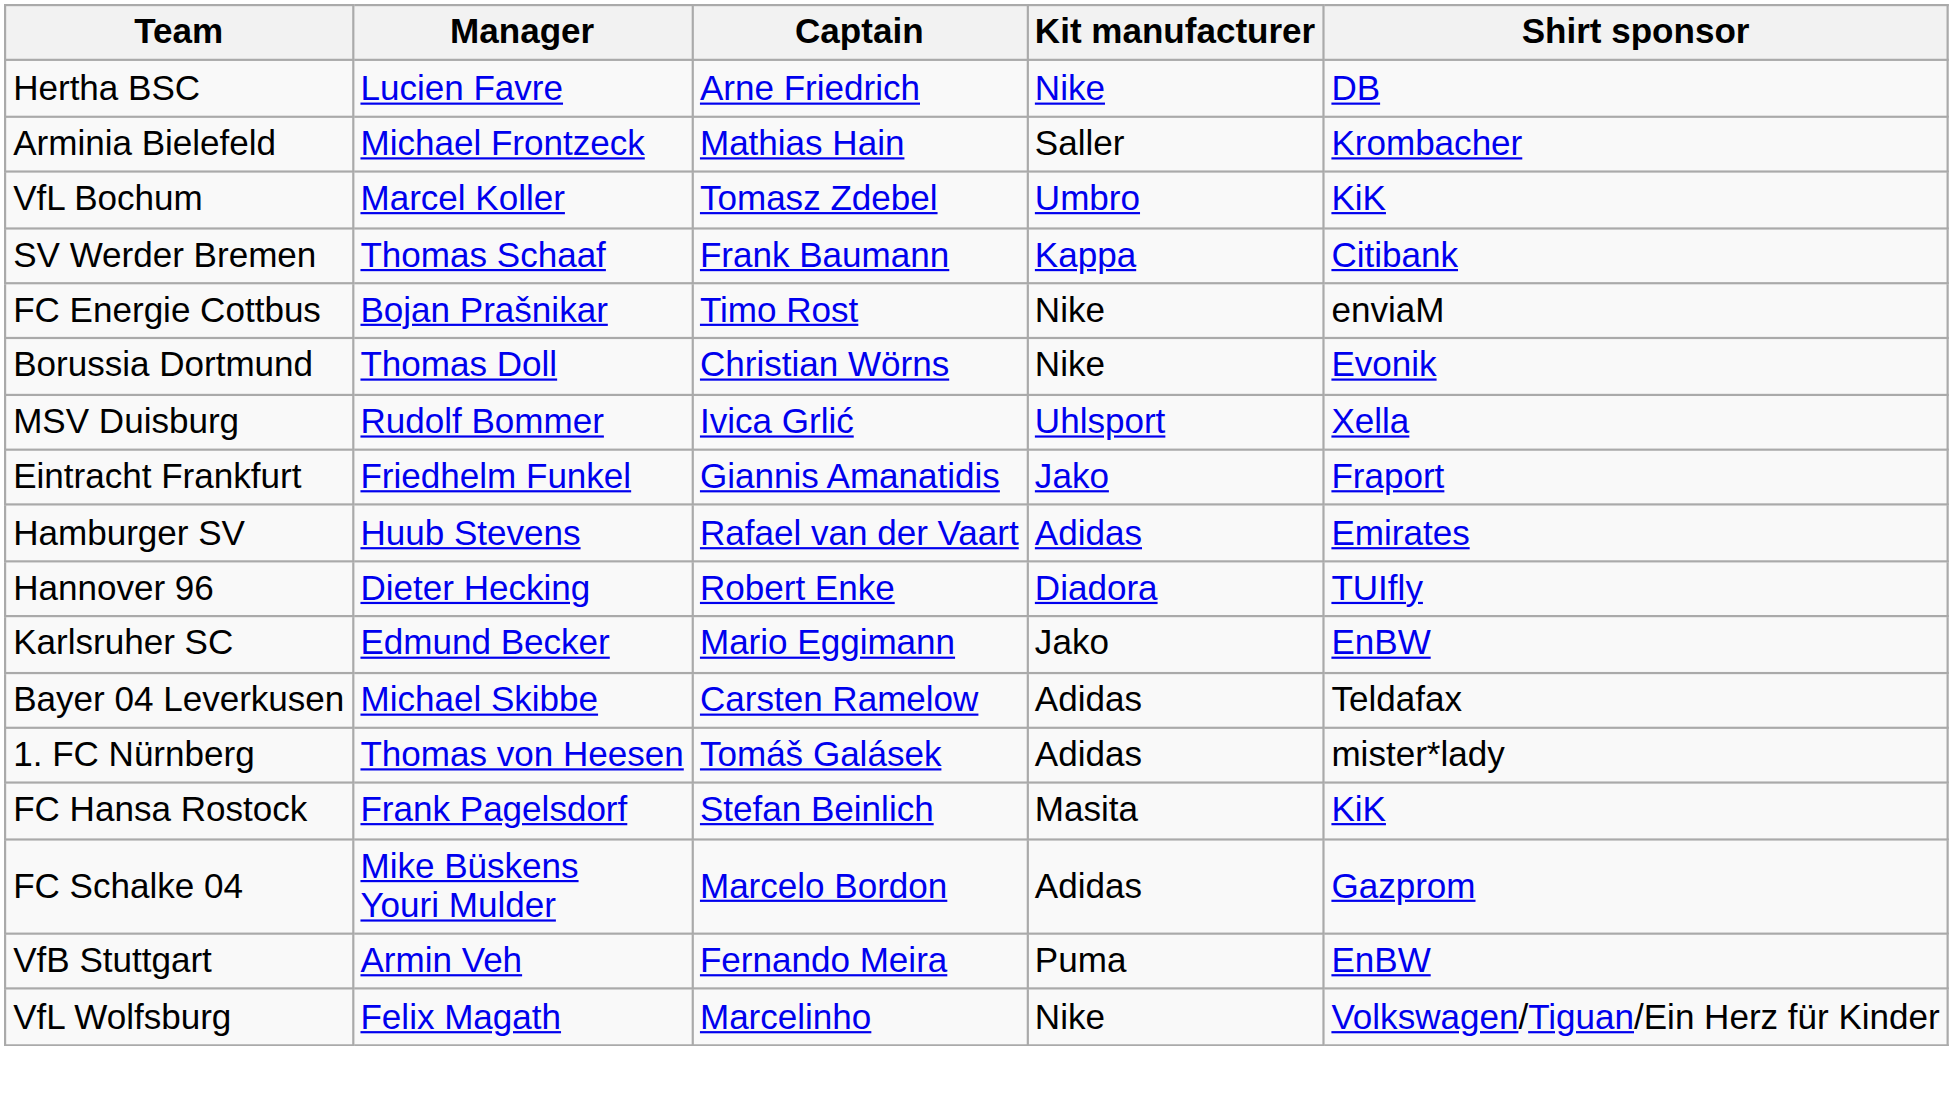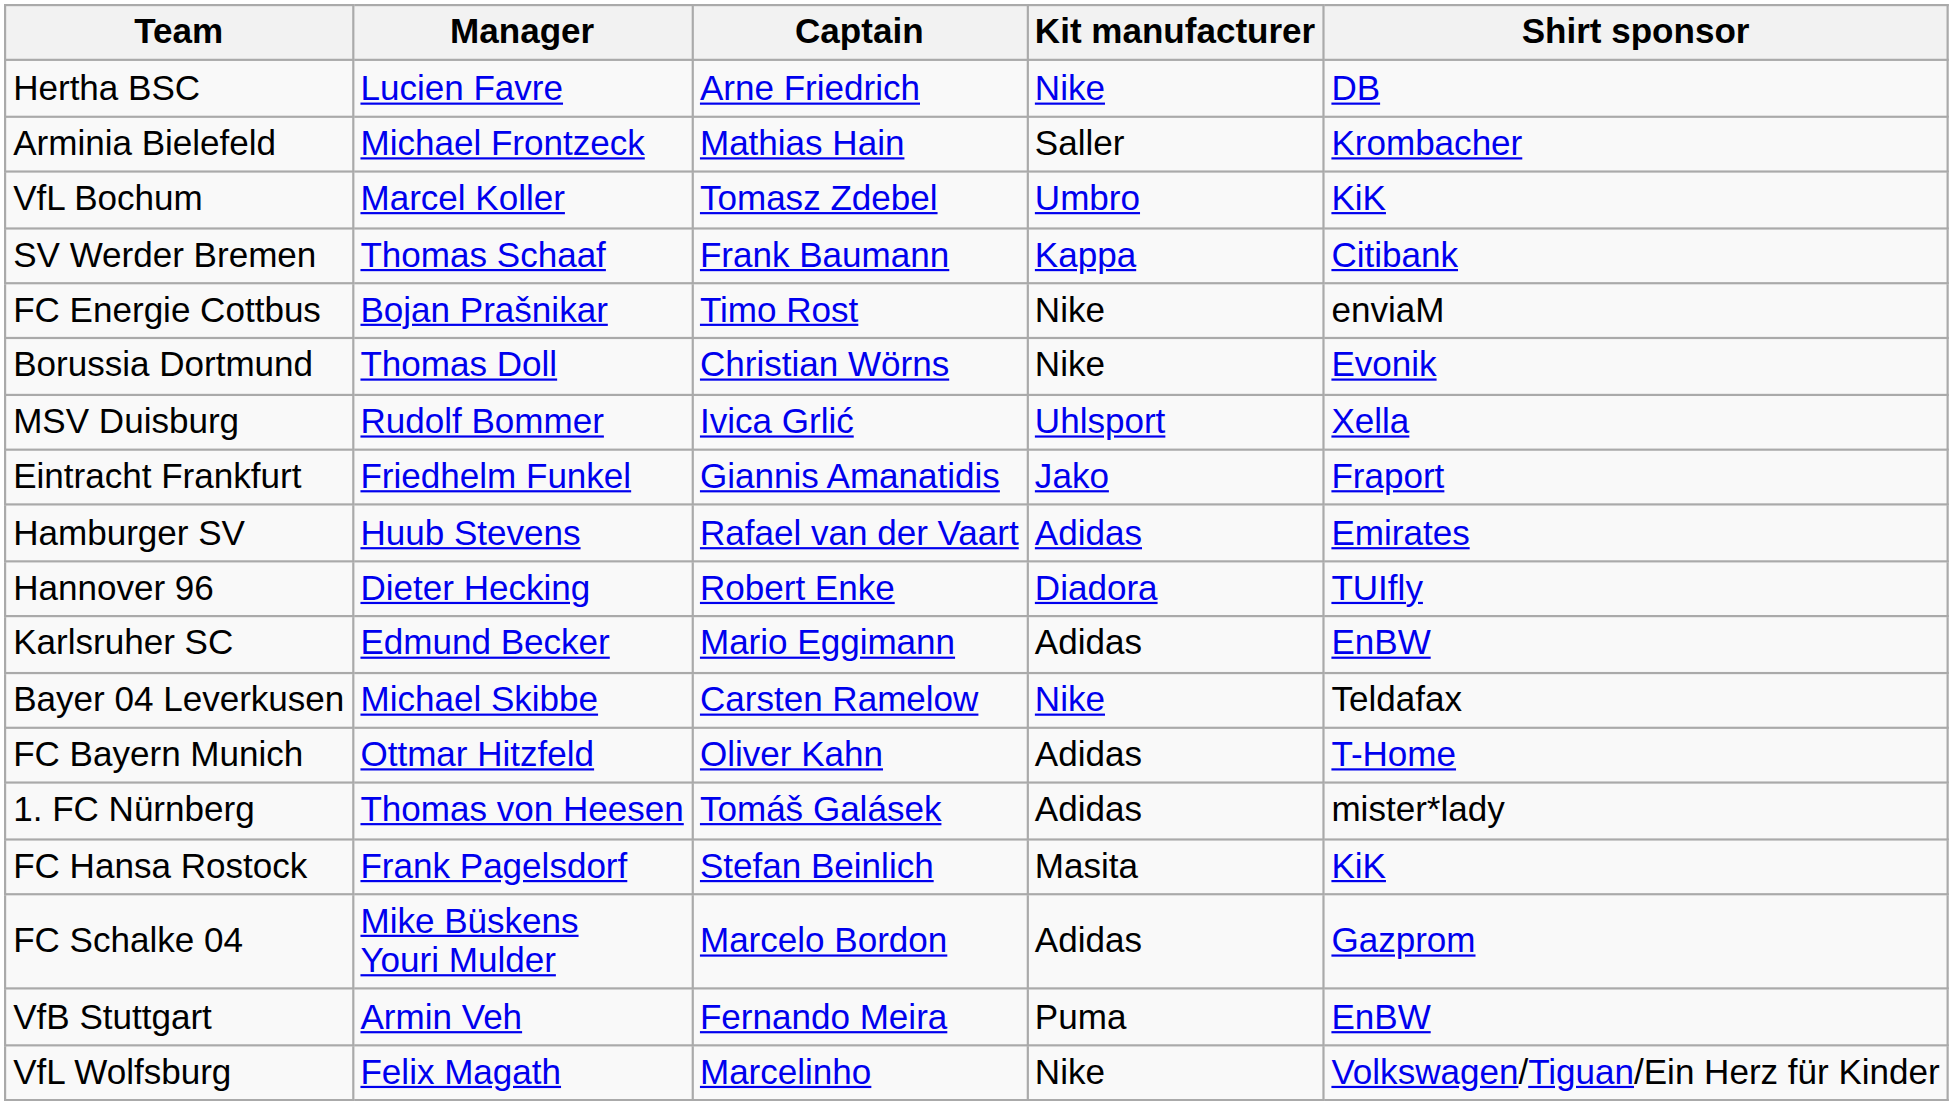 <table class="wikitable sortable">
 <tr>
 <th>Team</th>
 <th>Manager</th>
 <th>Captain</th>
 <th>Kit manufacturer</th>
 <th>Shirt sponsor</th>
 </tr>
 <tr>
 <td>Hertha BSC</td>
 <td> <a href='#'>Lucien Favre</a></td>
 <td> <a href='#'>Arne Friedrich</a></td>
 <td><a href='#'>Nike</a></td>
 <td><a href='#'>DB</a></td>
 </tr>
 <tr>
 <td>Arminia Bielefeld</td>
 <td> <a href='#'>Michael Frontzeck</a></td>
 <td> <a href='#'>Mathias Hain</a></td>
 <td>Saller</td>
 <td><a href='#'>Krombacher</a></td>
 </tr>
 <tr>
 <td>VfL Bochum</td>
 <td> <a href='#'>Marcel Koller</a></td>
 <td> <a href='#'>Tomasz Zdebel</a></td>
 <td><a href='#'>Umbro</a></td>
 <td><a href='#'>KiK</a></td>
 </tr>
 <tr>
 <td>SV Werder Bremen</td>
 <td> <a href='#'>Thomas Schaaf</a></td>
 <td> <a href='#'>Frank Baumann</a></td>
 <td><a href='#'>Kappa</a></td>
 <td><a href='#'>Citibank</a></td>
 </tr>
 <tr>
 <td>FC Energie Cottbus</td>
 <td> <a href='#'>Bojan Prašnikar</a></td>
 <td> <a href='#'>Timo Rost</a></td>
 <td>Nike</td>
 <td>enviaM</td>
 </tr>
 <tr>
 <td>Borussia Dortmund</td>
 <td> <a href='#'>Thomas Doll</a></td>
 <td> <a href='#'>Christian Wörns</a></td>
 <td>Nike</td>
 <td><a href='#'>Evonik</a></td>
 </tr>
 <tr>
 <td>MSV Duisburg</td>
 <td> <a href='#'>Rudolf Bommer</a></td>
 <td> <a href='#'>Ivica Grlić</a></td>
 <td><a href='#'>Uhlsport</a></td>
 <td><a href='#'>Xella</a></td>
 </tr>
 <tr>
 <td>Eintracht Frankfurt</td>
 <td> <a href='#'>Friedhelm Funkel</a></td>
 <td> <a href='#'>Giannis Amanatidis</a></td>
 <td><a href='#'>Jako</a></td>
 <td><a href='#'>Fraport</a></td>
 </tr>
 <tr>
 <td>Hamburger SV</td>
 <td> <a href='#'>Huub Stevens</a></td>
 <td> <a href='#'>Rafael van der Vaart</a></td>
 <td><a href='#'>Adidas</a></td>
 <td><a href='#'>Emirates</a></td>
 </tr>
 <tr>
 <td>Hannover 96</td>
 <td> <a href='#'>Dieter Hecking</a></td>
 <td> <a href='#'>Robert Enke</a></td>
 <td><a href='#'>Diadora</a></td>
 <td><a href='#'>TUIfly</a></td>
 </tr>
 <tr>
 <td>Karlsruher SC</td>
 <td> <a href='#'>Edmund Becker</a></td>
 <td> <a href='#'>Mario Eggimann</a></td>
-<td>Jako</td>
+<td>Adidas</td>
 <td><a href='#'>EnBW</a></td>
 </tr>
 <tr>
 <td>Bayer 04 Leverkusen</td>
 <td> <a href='#'>Michael Skibbe</a></td>
 <td> <a href='#'>Carsten Ramelow</a></td>
+<td><a href='#'>Nike</a></td>
+<td>Teldafax</td>
+</tr>
+<tr>
+<td>FC Bayern Munich</td>
+<td> <a href='#'>Ottmar Hitzfeld</a></td>
+<td> <a href='#'>Oliver Kahn</a></td>
 <td>Adidas</td>
-<td>Teldafax</td>
+<td><a href='#'>T-Home</a></td>
 </tr>
 <tr>
 <td>1. FC Nürnberg</td>
 <td> <a href='#'>Thomas von Heesen</a></td>
 <td> <a href='#'>Tomáš Galásek</a></td>
 <td>Adidas</td>
 <td>mister*lady</td>
 </tr>
 <tr>
 <td>FC Hansa Rostock</td>
 <td> <a href='#'>Frank Pagelsdorf</a></td>
 <td> <a href='#'>Stefan Beinlich</a></td>
 <td>Masita</td>
 <td><a href='#'>KiK</a></td>
 </tr>
 <tr>
 <td>FC Schalke 04</td>
 <td> <a href='#'>Mike Büskens</a><br> <a href='#'>Youri Mulder</a></td>
 <td> <a href='#'>Marcelo Bordon</a></td>
 <td>Adidas</td>
 <td><a href='#'>Gazprom</a></td>
 </tr>
 <tr>
 <td>VfB Stuttgart</td>
 <td> <a href='#'>Armin Veh</a></td>
 <td> <a href='#'>Fernando Meira</a></td>
 <td>Puma</td>
 <td><a href='#'>EnBW</a></td>
 </tr>
 <tr>
 <td>VfL Wolfsburg</td>
 <td> <a href='#'>Felix Magath</a></td>
 <td> <a href='#'>Marcelinho</a></td>
 <td>Nike</td>
 <td><a href='#'>Volkswagen</a>/<a href='#'>Tiguan</a>/Ein Herz für Kinder</td>
 </tr>
 </table>
